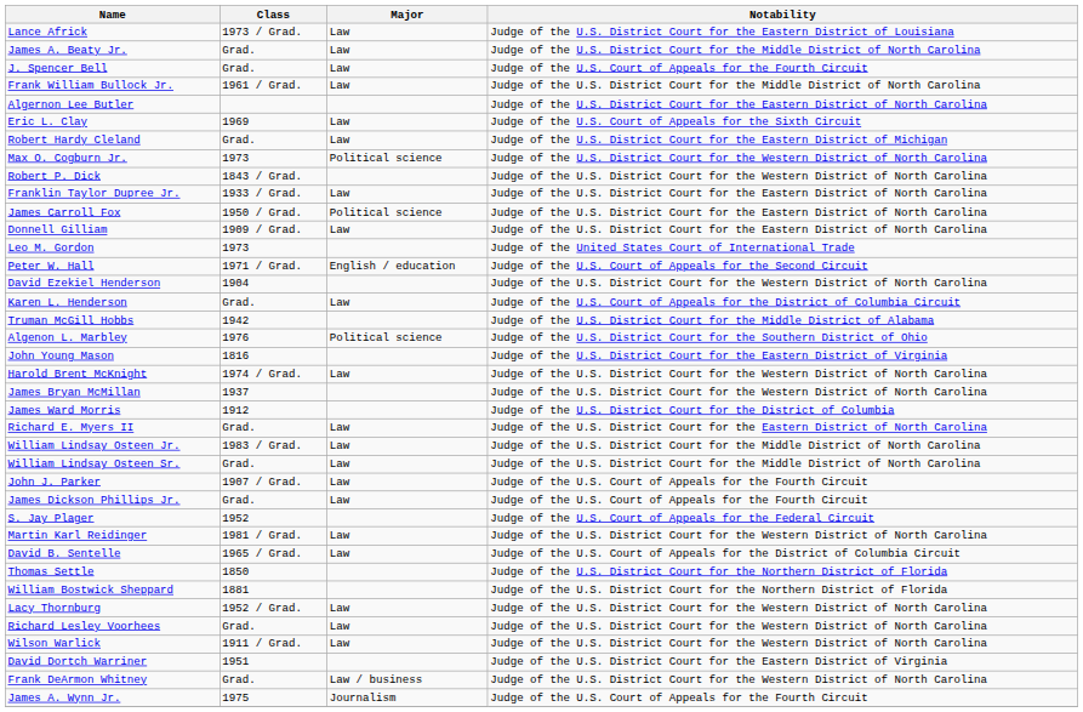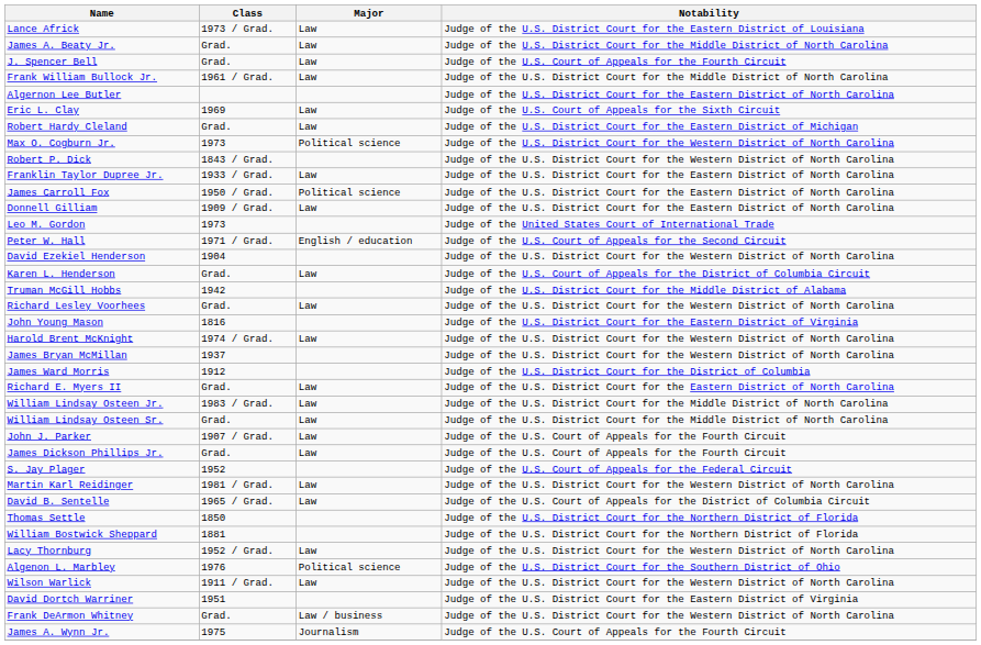 <table class="wikitable" width="100%">
 <tr>
 <th width="20%">Name</th>
 <th width="10%">Class</th>
 <th width="15%">Major</th>
 <th width="55%">Notability</th>
 </tr>
 <tr>
 <td><a href='#'>Lance Africk</a></td>
 <td>1973 / Grad.</td>
 <td>Law</td>
 <td>Judge of the <a href='#'>U.S. District Court for the Eastern District of Louisiana</a></td>
 </tr>
 <tr>
 <td><a href='#'>James A. Beaty Jr.</a></td>
 <td>Grad.</td>
 <td>Law</td>
 <td>Judge of the <a href='#'>U.S. District Court for the Middle District of North Carolina</a></td>
 </tr>
 <tr>
 <td><a href='#'>J. Spencer Bell</a></td>
 <td>Grad.</td>
 <td>Law</td>
 <td>Judge of the <a href='#'>U.S. Court of Appeals for the Fourth Circuit</a></td>
 </tr>
 <tr>
 <td><a href='#'>Frank William Bullock Jr.</a></td>
 <td>1961 / Grad.</td>
 <td>Law</td>
 <td>Judge of the U.S. District Court for the Middle District of North Carolina</td>
 </tr>
 <tr>
 <td><a href='#'>Algernon Lee Butler</a></td>
 <td></td>
 <td></td>
 <td>Judge of the <a href='#'>U.S. District Court for the Eastern District of North Carolina</a></td>
 </tr>
 <tr>
 <td><a href='#'>Eric L. Clay</a></td>
 <td>1969</td>
 <td>Law</td>
 <td>Judge of the <a href='#'>U.S. Court of Appeals for the Sixth Circuit</a></td>
 </tr>
 <tr>
 <td><a href='#'>Robert Hardy Cleland</a></td>
 <td>Grad.</td>
 <td>Law</td>
 <td>Judge of the <a href='#'>U.S. District Court for the Eastern District of Michigan</a></td>
 </tr>
 <tr>
 <td><a href='#'>Max O. Cogburn Jr.</a></td>
 <td>1973</td>
 <td>Political science</td>
 <td>Judge of the <a href='#'>U.S. District Court for the Western District of North Carolina</a></td>
 </tr>
 <tr>
 <td><a href='#'>Robert P. Dick</a></td>
 <td>1843 / Grad.</td>
 <td></td>
 <td>Judge of the U.S. District Court for the Western District of North Carolina</td>
 </tr>
 <tr>
 <td><a href='#'>Franklin Taylor Dupree Jr.</a></td>
 <td>1933 / Grad.</td>
 <td>Law</td>
 <td>Judge of the U.S. District Court for the Eastern District of North Carolina</td>
 </tr>
 <tr>
 <td><a href='#'>James Carroll Fox</a></td>
 <td>1950 / Grad.</td>
 <td>Political science</td>
 <td>Judge of the U.S. District Court for the Eastern District of North Carolina</td>
 </tr>
 <tr>
 <td><a href='#'>Donnell Gilliam</a></td>
 <td>1909 / Grad.</td>
 <td>Law</td>
 <td>Judge of the U.S. District Court for the Eastern District of North Carolina</td>
 </tr>
 <tr>
 <td><a href='#'>Leo M. Gordon</a></td>
 <td>1973</td>
 <td></td>
 <td>Judge of the <a href='#'>United States Court of International Trade</a></td>
 </tr>
 <tr>
 <td><a href='#'>Peter W. Hall</a></td>
 <td>1971 / Grad.</td>
 <td>English / education</td>
 <td>Judge of the <a href='#'>U.S. Court of Appeals for the Second Circuit</a></td>
 </tr>
 <tr>
 <td><a href='#'>David Ezekiel Henderson</a></td>
 <td>1904</td>
 <td></td>
 <td>Judge of the U.S. District Court for the Western District of North Carolina</td>
 </tr>
 <tr>
 <td><a href='#'>Karen L. Henderson</a></td>
 <td>Grad.</td>
 <td>Law</td>
 <td>Judge of the <a href='#'>U.S. Court of Appeals for the District of Columbia Circuit</a></td>
 </tr>
 <tr>
 <td><a href='#'>Truman McGill Hobbs</a></td>
 <td>1942</td>
 <td></td>
 <td>Judge of the <a href='#'>U.S. District Court for the Middle District of Alabama</a></td>
 </tr>
 <tr>
-<td><a href='#'>Algenon L. Marbley</a></td>
-<td>1976</td>
-<td>Political science</td>
-<td>Judge of the <a href='#'>U.S. District Court for the Southern District of Ohio</a></td>
+<td><a href='#'>Richard Lesley Voorhees</a></td>
+<td>Grad.</td>
+<td>Law</td>
+<td>Judge of the U.S. District Court for the Western District of North Carolina</td>
 </tr>
 <tr>
 <td><a href='#'>John Young Mason</a></td>
 <td>1816</td>
 <td></td>
 <td>Judge of the <a href='#'>U.S. District Court for the Eastern District of Virginia</a></td>
 </tr>
 <tr>
 <td><a href='#'>Harold Brent McKnight</a></td>
 <td>1974 / Grad.</td>
 <td>Law</td>
 <td>Judge of the U.S. District Court for the Western District of North Carolina</td>
 </tr>
 <tr>
 <td><a href='#'>James Bryan McMillan</a></td>
 <td>1937</td>
 <td></td>
 <td>Judge of the U.S. District Court for the Western District of North Carolina</td>
 </tr>
 <tr>
 <td><a href='#'>James Ward Morris</a></td>
 <td>1912</td>
 <td></td>
 <td>Judge of the <a href='#'>U.S. District Court for the District of Columbia</a></td>
 </tr>
 <tr>
 <td><a href='#'>Richard E. Myers II</a></td>
 <td>Grad.</td>
 <td>Law</td>
 <td>Judge of the U.S. District Court for the <a href='#'>Eastern District of North Carolina</a></td>
 </tr>
 <tr>
 <td><a href='#'>William Lindsay Osteen Jr.</a></td>
 <td>1983 / Grad.</td>
 <td>Law</td>
 <td>Judge of the U.S. District Court for the Middle District of North Carolina</td>
 </tr>
 <tr>
 <td><a href='#'>William Lindsay Osteen Sr.</a></td>
 <td>Grad.</td>
 <td>Law</td>
 <td>Judge of the U.S. District Court for the Middle District of North Carolina</td>
 </tr>
 <tr>
 <td><a href='#'>John J. Parker</a></td>
 <td>1907 / Grad.</td>
 <td>Law</td>
 <td>Judge of the U.S. Court of Appeals for the Fourth Circuit</td>
 </tr>
 <tr>
 <td><a href='#'>James Dickson Phillips Jr.</a></td>
 <td>Grad.</td>
 <td>Law</td>
 <td>Judge of the U.S. Court of Appeals for the Fourth Circuit</td>
 </tr>
 <tr>
 <td><a href='#'>S. Jay Plager</a></td>
 <td>1952</td>
 <td></td>
 <td>Judge of the <a href='#'>U.S. Court of Appeals for the Federal Circuit</a></td>
 </tr>
 <tr>
 <td><a href='#'>Martin Karl Reidinger</a></td>
 <td>1981 / Grad.</td>
 <td>Law</td>
 <td>Judge of the U.S. District Court for the Western District of North Carolina</td>
 </tr>
 <tr>
 <td><a href='#'>David B. Sentelle</a></td>
 <td>1965 / Grad.</td>
 <td>Law</td>
 <td>Judge of the U.S. Court of Appeals for the District of Columbia Circuit</td>
 </tr>
 <tr>
 <td><a href='#'>Thomas Settle</a></td>
 <td>1850</td>
 <td></td>
 <td>Judge of the <a href='#'>U.S. District Court for the Northern District of Florida</a></td>
 </tr>
 <tr>
 <td><a href='#'>William Bostwick Sheppard</a></td>
 <td>1881</td>
 <td></td>
 <td>Judge of the U.S. District Court for the Northern District of Florida</td>
 </tr>
 <tr>
 <td><a href='#'>Lacy Thornburg</a></td>
 <td>1952 / Grad.</td>
 <td>Law</td>
 <td>Judge of the U.S. District Court for the Western District of North Carolina</td>
 </tr>
 <tr>
-<td><a href='#'>Richard Lesley Voorhees</a></td>
-<td>Grad.</td>
-<td>Law</td>
-<td>Judge of the U.S. District Court for the Western District of North Carolina</td>
+<td><a href='#'>Algenon L. Marbley</a></td>
+<td>1976</td>
+<td>Political science</td>
+<td>Judge of the <a href='#'>U.S. District Court for the Southern District of Ohio</a></td>
 </tr>
 <tr>
 <td><a href='#'>Wilson Warlick</a></td>
 <td>1911 / Grad.</td>
 <td>Law</td>
 <td>Judge of the U.S. District Court for the Western District of North Carolina</td>
 </tr>
 <tr>
 <td><a href='#'>David Dortch Warriner</a></td>
 <td>1951</td>
 <td></td>
 <td>Judge of the U.S. District Court for the Eastern District of Virginia</td>
 </tr>
 <tr>
 <td><a href='#'>Frank DeArmon Whitney</a></td>
 <td>Grad.</td>
 <td>Law / business</td>
 <td>Judge of the U.S. District Court for the Western District of North Carolina</td>
 </tr>
 <tr>
 <td><a href='#'>James A. Wynn Jr.</a></td>
 <td>1975</td>
 <td>Journalism</td>
 <td>Judge of the U.S. Court of Appeals for the Fourth Circuit</td>
 </tr>
 <tr>
 </tr>
 </table>
